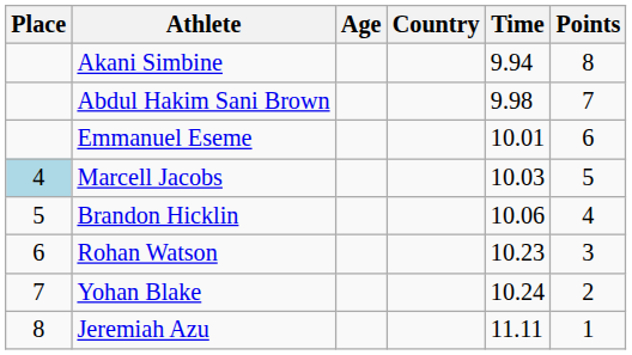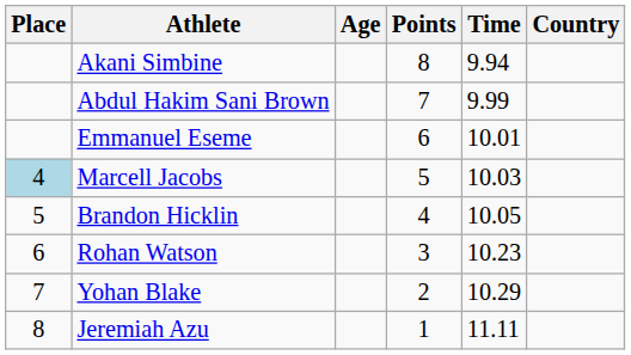 <table class="wikitable mw-datatable sortable">
 <tr>
 <th>Place</th>
 <th>Athlete</th>
 <th>Age</th>
+<th>Points</th>
+<th>Time</th>
 <th>Country</th>
-<th>Time</th>
-<th>Points</th>
 </tr>
 <tr>
 <td align=center></td>
 <td><a href='#'>Akani Simbine</a></td>
 <td></td>
+<td align=center>8</td>
+<td>9.94</td>
 <td></td>
-<td>9.94</td>
-<td align=center>8</td>
 </tr>
 <tr>
 <td align=center></td>
 <td><a href='#'>Abdul Hakim Sani Brown</a></td>
 <td></td>
+<td align=center>7</td>
+<td>9.99</td>
 <td></td>
-<td>9.98</td>
-<td align=center>7</td>
 </tr>
 <tr>
 <td align=center></td>
 <td><a href='#'>Emmanuel Eseme</a></td>
 <td></td>
+<td align=center>6</td>
+<td>10.01</td>
 <td></td>
-<td>10.01</td>
-<td align=center>6</td>
 </tr>
 <tr>
 <td align=center style="background: lightblue;">4</td>
 <td><a href='#'>Marcell Jacobs</a></td>
 <td></td>
+<td align=center>5</td>
+<td>10.03</td>
 <td></td>
-<td>10.03</td>
-<td align=center>5</td>
 </tr>
 <tr>
 <td align=center>5</td>
 <td><a href='#'>Brandon Hicklin</a></td>
 <td></td>
+<td align=center>4</td>
+<td>10.05</td>
 <td></td>
-<td>10.06</td>
-<td align=center>4</td>
 </tr>
 <tr>
 <td align=center>6</td>
 <td><a href='#'>Rohan Watson</a></td>
 <td></td>
+<td align=center>3</td>
+<td>10.23</td>
 <td></td>
-<td>10.23</td>
-<td align=center>3</td>
 </tr>
 <tr>
 <td align=center>7</td>
 <td><a href='#'>Yohan Blake</a></td>
 <td></td>
+<td align=center>2</td>
+<td>10.29</td>
 <td></td>
-<td>10.24</td>
-<td align=center>2</td>
 </tr>
 <tr>
 <td align=center>8</td>
 <td><a href='#'>Jeremiah Azu</a></td>
 <td></td>
+<td align=center>1</td>
+<td>11.11</td>
 <td></td>
-<td>11.11</td>
-<td align=center>1</td>
 </tr>
 </table>
